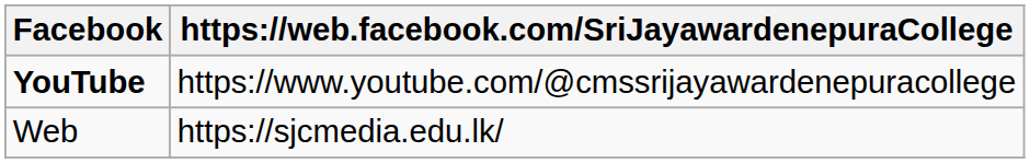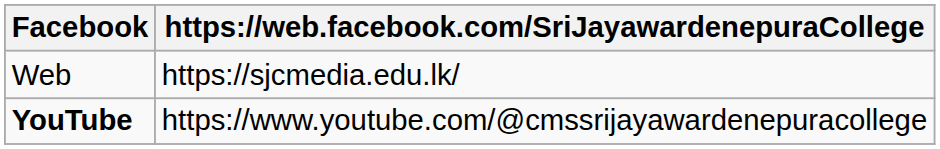 <table class="wikitable">
 <tr>
 <th>Facebook</th>
 <th>https://web.facebook.com/SriJayawardenepuraCollege</th>
 </tr>
 <tr>
+<td>Web</td>
+<td>https://sjcmedia.edu.lk/</td>
+</tr>
+<tr>
 <td><strong>YouTube</strong></td>
 <td>https://www.youtube.com/@cmssrijayawardenepuracollege</td>
 </tr>
-<tr>
-<td>Web</td>
-<td>https://sjcmedia.edu.lk/</td>
-</tr>
 </table>
